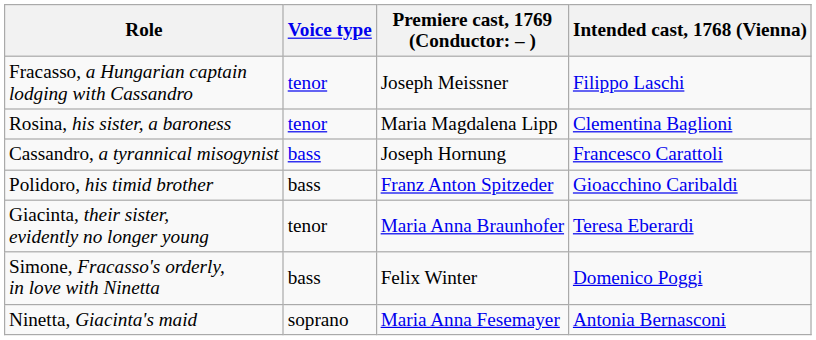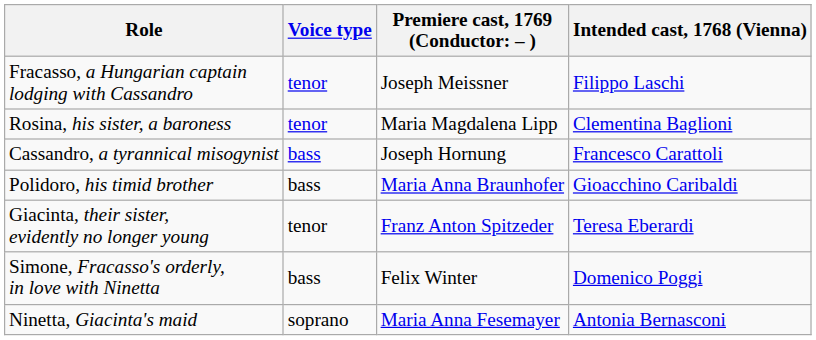 <table class="wikitable">
 <tr>
 <th>Role</th>
 <th><a href='#'>Voice type</a></th>
 <th>Premiere cast, 1769 <br>(Conductor: – )</th>
 <th>Intended cast, 1768 (Vienna)</th>
 </tr>
 <tr>
 <td>Fracasso, <em>a Hungarian captain<br> lodging with Cassandro </em></td>
 <td><a href='#'>tenor</a></td>
 <td>Joseph Meissner</td>
 <td><a href='#'>Filippo Laschi</a></td>
 </tr>
 <tr>
 <td>Rosina, <em>his sister, a baroness </em></td>
 <td><a href='#'>tenor</a></td>
 <td>Maria Magdalena Lipp</td>
 <td><a href='#'>Clementina Baglioni</a></td>
 </tr>
 <tr>
 <td>Cassandro, <em>a tyrannical misogynist</em></td>
 <td><a href='#'>bass</a></td>
 <td>Joseph Hornung</td>
 <td><a href='#'>Francesco Carattoli</a></td>
 </tr>
 <tr>
 <td>Polidoro, <em>his timid brother </em></td>
 <td>bass</td>
-<td><a href='#'>Franz Anton Spitzeder</a></td>
+<td><a href='#'>Maria Anna Braunhofer</a></td>
 <td><a href='#'>Gioacchino Caribaldi</a></td>
 </tr>
 <tr>
 <td>Giacinta, <em> their sister, <br>evidently no longer young </em></td>
 <td>tenor</td>
-<td><a href='#'>Maria Anna Braunhofer</a></td>
+<td><a href='#'>Franz Anton Spitzeder</a></td>
 <td><a href='#'>Teresa Eberardi</a></td>
 </tr>
 <tr>
 <td>Simone, <em> Fracasso's orderly,<br> in love with Ninetta </em></td>
 <td>bass</td>
 <td>Felix Winter</td>
 <td><a href='#'>Domenico Poggi</a></td>
 </tr>
 <tr>
 <td>Ninetta, <em>Giacinta's maid</em></td>
 <td>soprano</td>
 <td><a href='#'>Maria Anna Fesemayer</a></td>
 <td><a href='#'>Antonia Bernasconi</a></td>
 </tr>
 </table>
